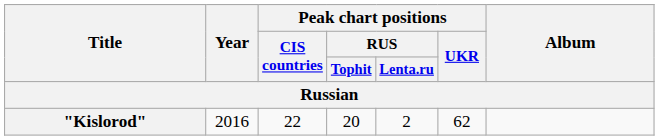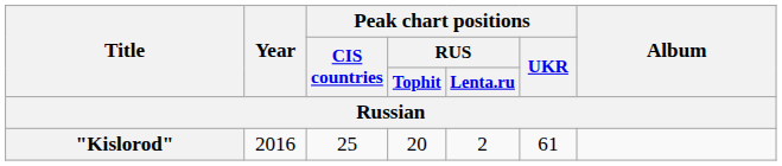 <table class="wikitable plainrowheaders" style="text-align:center;">
 <tr>
 <th rowspan="3" style="width:15em;">Title</th>
 <th rowspan="3" style="width:3em;">Year</th>
 <th colspan="4">Peak chart positions</th>
 <th rowspan="3" style="width:13em;">Album</th>
 </tr>
 <tr>
 <th scope="col" style="width:3em;font-size:90%;" rowspan="2"><a href='#'>CIS<br>countries</a><br></th>
 <th scope="col" colspan="2" style="width:3em;font-size:90%;">RUS</th>
 <th scope="col" style="width:3em;font-size:90%;" rowspan="2"><a href='#'>UKR</a><br></th>
 </tr>
 <tr>
 <th scope="col" style="width:3em;font-size:85%;"><a href='#'>Tophit</a><br></th>
 <th scope="col" style="width:3em;font-size:85%;"><a href='#'>Lenta.ru</a><br></th>
 </tr>
 <tr>
 <th scope="col" colspan="7">Russian</th>
 </tr>
 <tr>
 <th scope="row">"Kislorod" <br></th>
 <td>2016</td>
-<td>22</td>
+<td>25</td>
 <td>20</td>
 <td>2</td>
-<td>62</td>
+<td>61</td>
 <td></td>
 </tr>
 </table>
